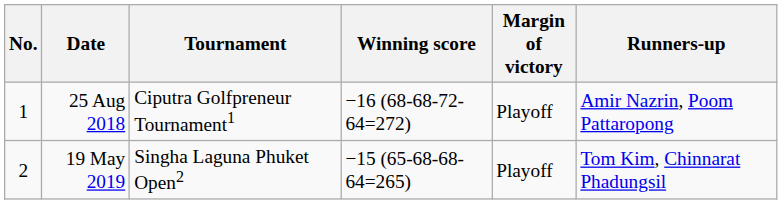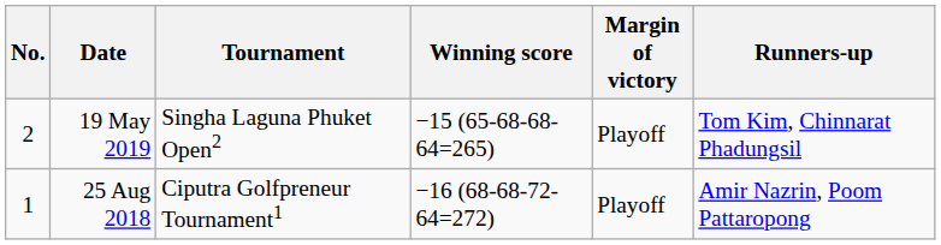 <table class="wikitable" style="font-size:95%;">
 <tr>
 <th>No.</th>
 <th>Date</th>
 <th>Tournament</th>
 <th>Winning score</th>
 <th>Margin of<br>victory</th>
 <th>Runners-up</th>
 </tr>
 <tr>
+<td align=center>2</td>
+<td align=right>19 May <a href='#'>2019</a></td>
+<td>Singha Laguna Phuket Open<sup>2</sup></td>
+<td>−15 (65-68-68-64=265)</td>
+<td>Playoff</td>
+<td> <a href='#'>Tom Kim</a>,  <a href='#'>Chinnarat Phadungsil</a></td>
+</tr>
+<tr>
 <td align=center>1</td>
 <td align=right>25 Aug <a href='#'>2018</a></td>
 <td>Ciputra Golfpreneur Tournament<sup>1</sup></td>
 <td>−16 (68-68-72-64=272)</td>
 <td>Playoff</td>
 <td> <a href='#'>Amir Nazrin</a>,  <a href='#'>Poom Pattaropong</a></td>
 </tr>
-<tr>
-<td align=center>2</td>
-<td align=right>19 May <a href='#'>2019</a></td>
-<td>Singha Laguna Phuket Open<sup>2</sup></td>
-<td>−15 (65-68-68-64=265)</td>
-<td>Playoff</td>
-<td> <a href='#'>Tom Kim</a>,  <a href='#'>Chinnarat Phadungsil</a></td>
-</tr>
 </table>
